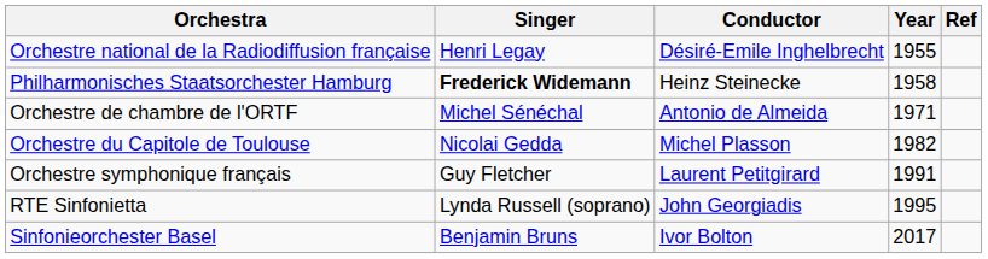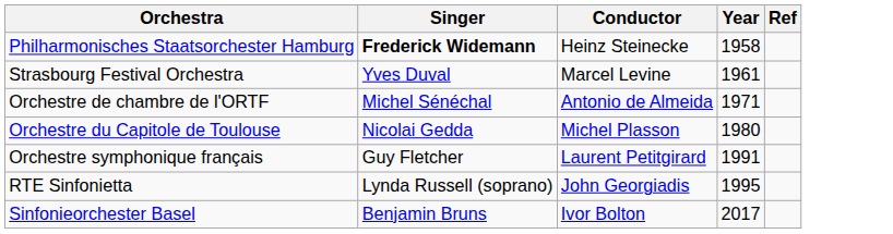 <table class="wikitable plainrowheaders" style="text-align: left; margin-right: 0;">
 <tr>
 <th scope="col">Orchestra</th>
 <th scope="col">Singer</th>
 <th scope="col">Conductor</th>
 <th scope="col">Year</th>
 <th scope="col">Ref</th>
 </tr>
 <tr>
-<td><a href='#'>Orchestre national de la Radiodiffusion française</a></td>
-<td><a href='#'>Henri Legay</a></td>
-<td><a href='#'>Désiré-Emile Inghelbrecht</a></td>
-<td>1955</td>
-<td></td>
-</tr>
-<tr>
 <td><a href='#'>Philharmonisches Staatsorchester Hamburg</a></td>
 <td><strong>Frederick Widemann</strong></td>
 <td>Heinz Steinecke</td>
 <td>1958</td>
+<td></td>
+</tr>
+<tr>
+<td>Strasbourg Festival Orchestra</td>
+<td><a href='#'>Yves Duval</a></td>
+<td>Marcel Levine</td>
+<td>1961</td>
 <td></td>
 </tr>
 <tr>
 <td>Orchestre de chambre de l'ORTF</td>
 <td><a href='#'>Michel Sénéchal</a></td>
 <td><a href='#'>Antonio de Almeida</a></td>
 <td>1971</td>
 <td></td>
 </tr>
 <tr>
 <td><a href='#'>Orchestre du Capitole de Toulouse</a></td>
 <td><a href='#'>Nicolai Gedda</a></td>
 <td><a href='#'>Michel Plasson</a></td>
-<td>1982</td>
+<td>1980</td>
 <td></td>
 </tr>
 <tr>
 <td>Orchestre symphonique français</td>
 <td>Guy Fletcher</td>
 <td><a href='#'>Laurent Petitgirard</a></td>
 <td>1991</td>
 <td></td>
 </tr>
 <tr>
 <td>RTE Sinfonietta</td>
 <td>Lynda Russell (soprano)</td>
 <td><a href='#'>John Georgiadis</a></td>
 <td>1995</td>
 <td></td>
 </tr>
 <tr>
 <td><a href='#'>Sinfonieorchester Basel</a></td>
 <td><a href='#'>Benjamin Bruns</a></td>
 <td><a href='#'>Ivor Bolton</a></td>
 <td>2017</td>
 <td></td>
 </tr>
 </table>
